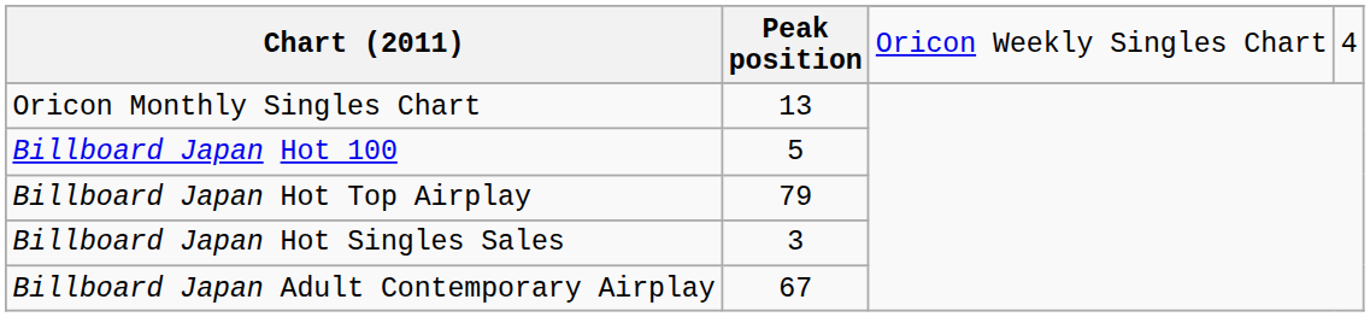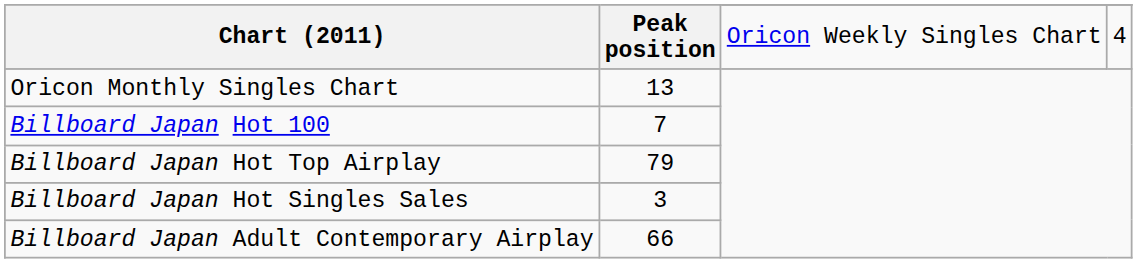 <table class="wikitable sortable" border="1">
 <tr>
 <th rowspan="2">Chart (2011)</th>
 <th rowspan="2">Peak<br>position</th>
 </tr>
 <tr>
 <td><a href='#'>Oricon</a> Weekly Singles Chart</td>
 <td style="text-align:center;">4</td>
 </tr>
 <tr>
 <td>Oricon Monthly Singles Chart</td>
 <td style="text-align:center;">13</td>
 </tr>
 <tr>
 <td><em><a href='#'>Billboard Japan</a></em> <a href='#'>Hot 100</a></td>
-<td style="text-align:center;">5</td>
+<td style="text-align:center;">7</td>
 </tr>
 <tr>
 <td><em>Billboard Japan</em> Hot Top Airplay</td>
 <td style="text-align:center;">79</td>
 </tr>
 <tr>
 <td><em>Billboard Japan</em> Hot Singles Sales</td>
 <td style="text-align:center;">3</td>
 </tr>
 <tr>
 <td><em>Billboard Japan</em> Adult Contemporary Airplay</td>
-<td style="text-align:center;">67</td>
+<td style="text-align:center;">66</td>
 </tr>
 </table>
